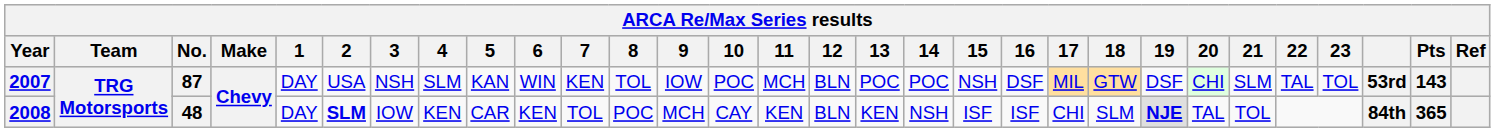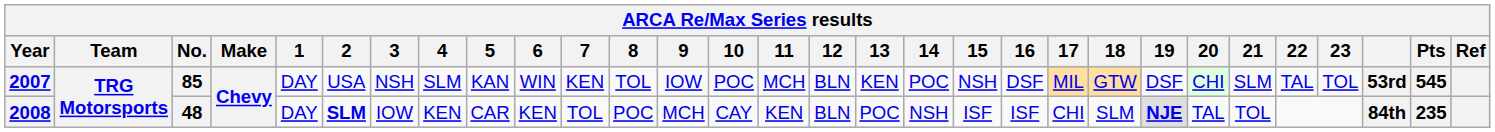 <table class="wikitable" style="text-align:center; font-size:75%">
 <tr>
 <th colspan=30><a href='#'>ARCA Re/Max Series</a> results</th>
 </tr>
 <tr>
 <th>Year</th>
 <th>Team</th>
 <th>No.</th>
 <th>Make</th>
 <th>1</th>
 <th>2</th>
 <th>3</th>
 <th>4</th>
 <th>5</th>
 <th>6</th>
 <th>7</th>
 <th>8</th>
 <th>9</th>
 <th>10</th>
 <th>11</th>
 <th>12</th>
 <th>13</th>
 <th>14</th>
 <th>15</th>
 <th>16</th>
 <th>17</th>
 <th>18</th>
 <th>19</th>
 <th>20</th>
 <th>21</th>
 <th>22</th>
 <th>23</th>
 <th></th>
 <th>Pts</th>
 <th>Ref</th>
 </tr>
 <tr>
 <th><a href='#'>2007</a></th>
 <th rowspan=2><a href='#'>TRG Motorsports</a></th>
-<th>87</th>
+<th>85</th>
 <th rowspan=2><a href='#'>Chevy</a></th>
 <td><a href='#'>DAY</a></td>
 <td><a href='#'>USA</a></td>
 <td><a href='#'>NSH</a></td>
 <td><a href='#'>SLM</a></td>
 <td><a href='#'>KAN</a></td>
 <td><a href='#'>WIN</a></td>
 <td><a href='#'>KEN</a></td>
 <td><a href='#'>TOL</a></td>
 <td><a href='#'>IOW</a></td>
 <td><a href='#'>POC</a></td>
 <td><a href='#'>MCH</a></td>
 <td><a href='#'>BLN</a></td>
-<td><a href='#'>POC</a></td>
+<td><a href='#'>KEN</a></td>
 <td><a href='#'>POC</a></td>
 <td><a href='#'>NSH</a></td>
 <td><a href='#'>DSF</a></td>
 <td style="background:#FFDF9F;"><a href='#'>MIL</a><br></td>
 <td style="background:#FFDF9F;"><a href='#'>GTW</a><br></td>
 <td><a href='#'>DSF</a></td>
 <td style="background:#DFFFDF;"><a href='#'>CHI</a><br></td>
 <td><a href='#'>SLM</a></td>
 <td><a href='#'>TAL</a></td>
 <td><a href='#'>TOL</a></td>
 <th>53rd</th>
-<th>143</th>
+<th>545</th>
 <th></th>
 </tr>
 <tr>
 <th><a href='#'>2008</a></th>
 <th>48</th>
 <td><a href='#'>DAY</a></td>
 <td><strong><a href='#'>SLM</a></strong></td>
 <td><a href='#'>IOW</a></td>
 <td><a href='#'>KEN</a></td>
 <td><a href='#'>CAR</a></td>
 <td><a href='#'>KEN</a></td>
 <td><a href='#'>TOL</a></td>
 <td><a href='#'>POC</a></td>
 <td><a href='#'>MCH</a></td>
 <td><a href='#'>CAY</a></td>
 <td><a href='#'>KEN</a></td>
 <td><a href='#'>BLN</a></td>
-<td><a href='#'>KEN</a></td>
+<td><a href='#'>POC</a></td>
 <td><a href='#'>NSH</a></td>
 <td><a href='#'>ISF</a></td>
 <td><a href='#'>ISF</a></td>
 <td><a href='#'>CHI</a></td>
 <td><a href='#'>SLM</a></td>
 <td style="background:#DFDFDF;"><strong><a href='#'>NJE</a></strong><br></td>
 <td><a href='#'>TAL</a></td>
 <td><a href='#'>TOL</a></td>
 <td colspan=2></td>
 <th>84th</th>
-<th>365</th>
+<th>235</th>
 <th></th>
 </tr>
 </table>
